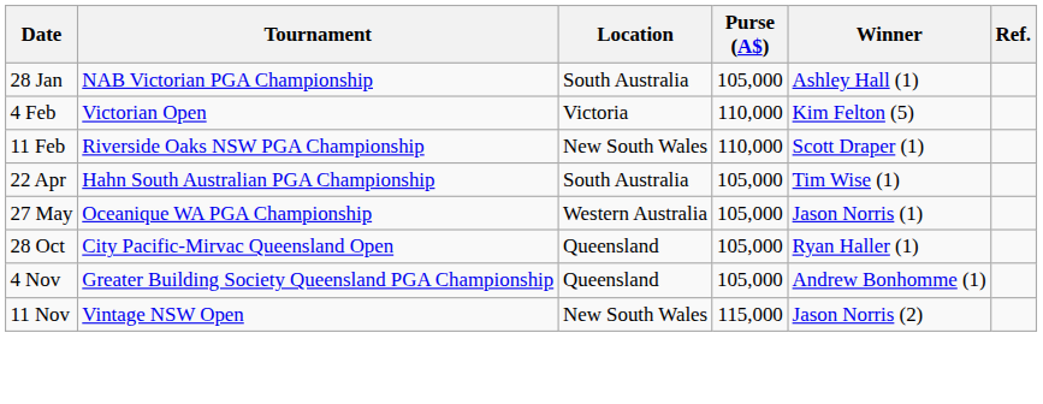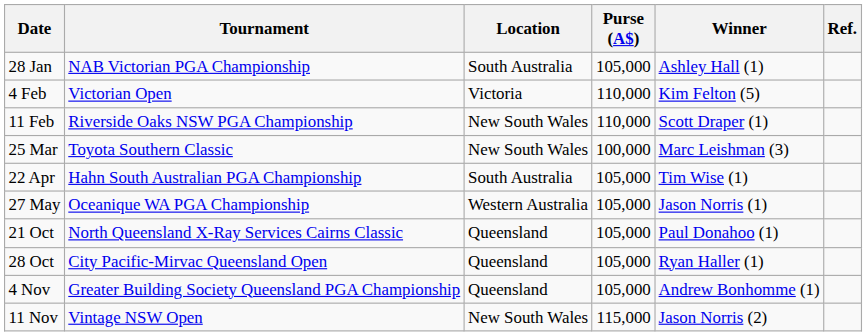 <table class="wikitable" style="font-size:95%">
 <tr>
 <th>Date</th>
 <th>Tournament</th>
 <th>Location</th>
 <th>Purse<br>(<a href='#'>A$</a>)</th>
 <th>Winner</th>
 <th>Ref.</th>
 </tr>
 <tr>
 <td>28 Jan</td>
 <td><a href='#'>NAB Victorian PGA Championship</a></td>
 <td>South Australia</td>
 <td align=right>105,000</td>
 <td> <a href='#'>Ashley Hall</a> (1)</td>
 <td></td>
 </tr>
 <tr>
 <td>4 Feb</td>
 <td><a href='#'>Victorian Open</a></td>
 <td>Victoria</td>
 <td align=right>110,000</td>
 <td> <a href='#'>Kim Felton</a> (5)</td>
 <td></td>
 </tr>
 <tr>
 <td>11 Feb</td>
 <td><a href='#'>Riverside Oaks NSW PGA Championship</a></td>
 <td>New South Wales</td>
 <td align=right>110,000</td>
 <td> <a href='#'>Scott Draper</a> (1)</td>
 <td></td>
 </tr>
 <tr>
+<td>25 Mar</td>
+<td><a href='#'>Toyota Southern Classic</a></td>
+<td>New South Wales</td>
+<td align=right>100,000</td>
+<td> <a href='#'>Marc Leishman</a> (3)</td>
+<td></td>
+</tr>
+<tr>
 <td>22 Apr</td>
 <td><a href='#'>Hahn South Australian PGA Championship</a></td>
 <td>South Australia</td>
 <td align=right>105,000</td>
 <td> <a href='#'>Tim Wise</a> (1)</td>
 <td></td>
 </tr>
 <tr>
 <td>27 May</td>
 <td><a href='#'>Oceanique WA PGA Championship</a></td>
 <td>Western Australia</td>
 <td align=right>105,000</td>
 <td> <a href='#'>Jason Norris</a> (1)</td>
+<td></td>
+</tr>
+<tr>
+<td>21 Oct</td>
+<td><a href='#'>North Queensland X-Ray Services Cairns Classic</a></td>
+<td>Queensland</td>
+<td align=right>105,000</td>
+<td> <a href='#'>Paul Donahoo</a> (1)</td>
 <td></td>
 </tr>
 <tr>
 <td>28 Oct</td>
 <td><a href='#'>City Pacific-Mirvac Queensland Open</a></td>
 <td>Queensland</td>
 <td align=right>105,000</td>
 <td> <a href='#'>Ryan Haller</a> (1)</td>
 <td></td>
 </tr>
 <tr>
 <td>4 Nov</td>
 <td><a href='#'>Greater Building Society Queensland PGA Championship</a></td>
 <td>Queensland</td>
 <td align=right>105,000</td>
 <td> <a href='#'>Andrew Bonhomme</a> (1)</td>
 <td></td>
 </tr>
 <tr>
 <td>11 Nov</td>
 <td><a href='#'>Vintage NSW Open</a></td>
 <td>New South Wales</td>
 <td align=right>115,000</td>
 <td> <a href='#'>Jason Norris</a> (2)</td>
 <td></td>
 </tr>
 </table>
